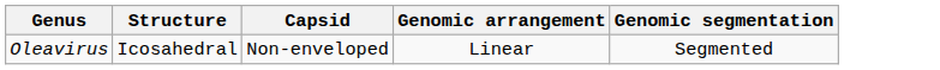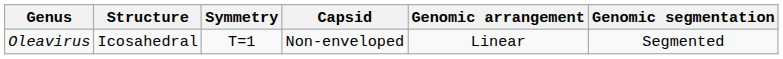 <table class="wikitable sortable" style="text-align:center">
 <tr>
 <th>Genus</th>
 <th>Structure</th>
+<th>Symmetry</th>
 <th>Capsid</th>
 <th>Genomic arrangement</th>
 <th>Genomic segmentation</th>
 </tr>
 <tr>
 <td><em>Oleavirus</em></td>
 <td>Icosahedral</td>
+<td>T=1</td>
 <td>Non-enveloped</td>
 <td>Linear</td>
 <td>Segmented</td>
 </tr>
 </table>
